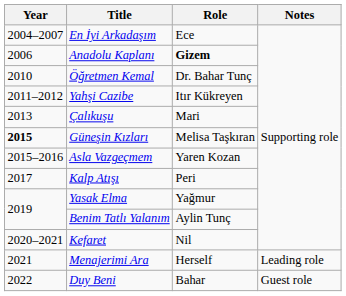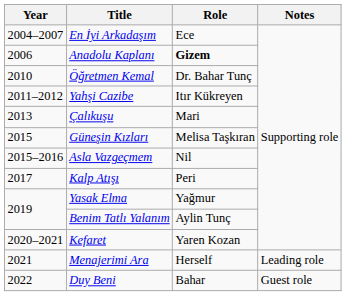 <table class="wikitable" style="font-size: 80%;">
 <tr>
 <th>Year</th>
 <th>Title</th>
 <th>Role</th>
 <th>Notes</th>
 </tr>
 <tr>
 <td>2004–2007</td>
 <td><em><a href='#'>En İyi Arkadaşım</a></em></td>
 <td>Ece</td>
 <td rowspan="11">Supporting role</td>
 </tr>
 <tr>
 <td>2006</td>
 <td><em><a href='#'>Anadolu Kaplanı</a></em></td>
 <td><strong>Gizem</strong></td>
 </tr>
 <tr>
 <td>2010</td>
 <td><em><a href='#'>Öğretmen Kemal</a></em></td>
 <td>Dr. Bahar Tunç</td>
 </tr>
 <tr>
 <td>2011–2012</td>
 <td><em><a href='#'>Yahşi Cazibe</a></em></td>
 <td>Itır Kükreyen</td>
 </tr>
 <tr>
 <td>2013</td>
 <td><em><a href='#'>Çalıkuşu</a></em></td>
 <td>Mari</td>
 </tr>
 <tr>
-<td><strong>2015</strong></td>
+<td>2015</td>
 <td><em><a href='#'>Güneşin Kızları</a></em></td>
 <td>Melisa Taşkıran</td>
 </tr>
 <tr>
 <td>2015–2016</td>
 <td><em><a href='#'>Asla Vazgeçmem</a></em></td>
-<td>Yaren Kozan</td>
+<td>Nil</td>
 </tr>
 <tr>
 <td>2017</td>
 <td><em><a href='#'>Kalp Atışı</a></em></td>
 <td>Peri</td>
 </tr>
 <tr>
 <td rowspan="2">2019</td>
 <td><em><a href='#'>Yasak Elma</a></em></td>
 <td>Yağmur</td>
 </tr>
 <tr>
 <td><em><a href='#'>Benim Tatlı Yalanım</a></em></td>
 <td>Aylin Tunç</td>
 </tr>
 <tr>
 <td>2020–2021</td>
 <td><em><a href='#'>Kefaret</a></em></td>
-<td>Nil</td>
+<td>Yaren Kozan</td>
 </tr>
 <tr>
 <td>2021</td>
 <td><em><a href='#'>Menajerimi Ara</a></em></td>
 <td>Herself</td>
 <td>Leading role</td>
 </tr>
 <tr>
 <td>2022</td>
 <td><em><a href='#'>Duy Beni</a></em></td>
 <td>Bahar</td>
 <td>Guest role</td>
 </tr>
 </table>
